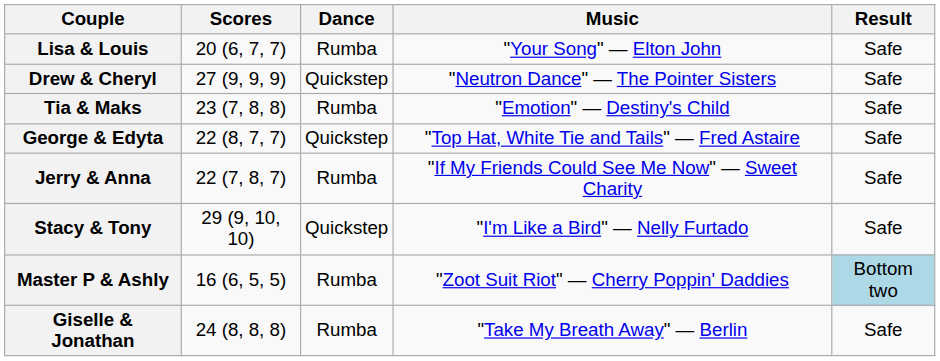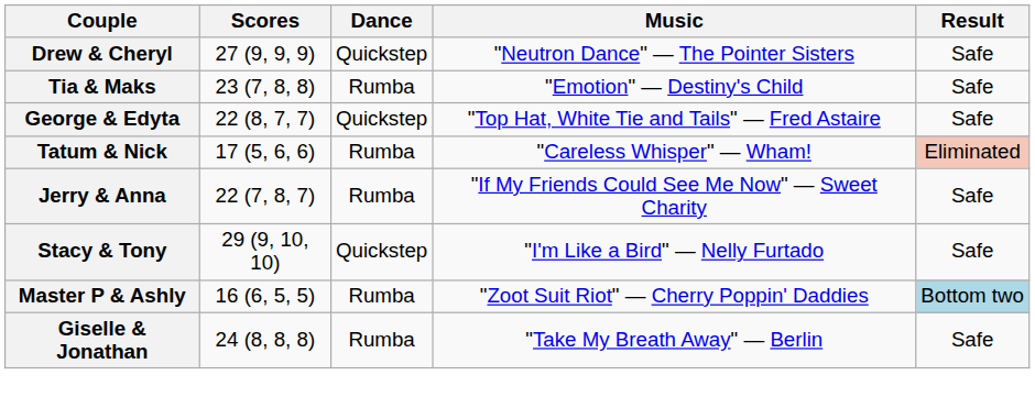 <table class="wikitable sortable" style="text-align:center; width:90%">
 <tr>
 <th scope="col">Couple</th>
 <th scope="col">Scores</th>
 <th scope="col" class="unsortable">Dance</th>
 <th scope="col" class="unsortable">Music</th>
 <th scope="col" class="unsortable">Result</th>
-</tr>
-<tr>
-<th scope="row">Lisa & Louis</th>
-<td>20 (6, 7, 7)</td>
-<td>Rumba</td>
-<td>"<a href='#'>Your Song</a>" — <a href='#'>Elton John</a></td>
-<td>Safe</td>
 </tr>
 <tr>
 <th scope="row">Drew & Cheryl</th>
 <td>27 (9, 9, 9)</td>
 <td>Quickstep</td>
 <td>"<a href='#'>Neutron Dance</a>" — <a href='#'>The Pointer Sisters</a></td>
 <td>Safe</td>
 </tr>
 <tr>
 <th scope="row">Tia & Maks</th>
 <td>23 (7, 8, 8)</td>
 <td>Rumba</td>
 <td>"<a href='#'>Emotion</a>" — <a href='#'>Destiny's Child</a></td>
 <td>Safe</td>
 </tr>
 <tr>
 <th scope="row">George & Edyta</th>
 <td>22 (8, 7, 7)</td>
 <td>Quickstep</td>
 <td>"<a href='#'>Top Hat, White Tie and Tails</a>" — <a href='#'>Fred Astaire</a></td>
 <td>Safe</td>
+</tr>
+<tr>
+<th scope="row">Tatum & Nick</th>
+<td>17 (5, 6, 6)</td>
+<td>Rumba</td>
+<td>"<a href='#'>Careless Whisper</a>" — <a href='#'>Wham!</a></td>
+<td bgcolor=f4c7b8>Eliminated</td>
 </tr>
 <tr>
 <th scope="row">Jerry & Anna</th>
 <td>22 (7, 8, 7)</td>
 <td>Rumba</td>
 <td>"<a href='#'>If My Friends Could See Me Now</a>" — <a href='#'>Sweet Charity</a></td>
 <td>Safe</td>
 </tr>
 <tr>
 <th scope="row">Stacy & Tony</th>
 <td>29 (9, 10, 10)</td>
 <td>Quickstep</td>
 <td>"<a href='#'>I'm Like a Bird</a>" — <a href='#'>Nelly Furtado</a></td>
 <td>Safe</td>
 </tr>
 <tr>
 <th scope="row">Master P & Ashly</th>
 <td>16 (6, 5, 5)</td>
 <td>Rumba</td>
 <td>"<a href='#'>Zoot Suit Riot</a>" — <a href='#'>Cherry Poppin' Daddies</a></td>
 <td bgcolor=lightblue>Bottom two</td>
 </tr>
 <tr>
 <th scope="row">Giselle & Jonathan</th>
 <td>24 (8, 8, 8)</td>
 <td>Rumba</td>
 <td>"<a href='#'>Take My Breath Away</a>" — <a href='#'>Berlin</a></td>
 <td>Safe</td>
 </tr>
 </table>
